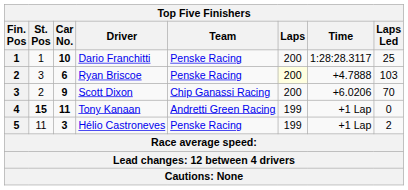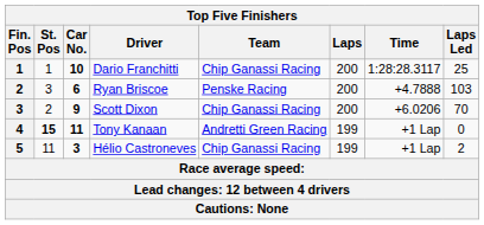 <table class="wikitable" style="font-size:95%;text-align:center">
 <tr>
 <th colspan=9>Top Five Finishers</th>
 </tr>
 <tr>
 <th>Fin.<br>Pos</th>
 <th>St.<br>Pos</th>
 <th>Car<br>No.</th>
 <th>Driver</th>
 <th>Team</th>
 <th>Laps</th>
 <th>Time</th>
 <th>Laps<br>Led</th>
 </tr>
 <tr>
 <th>1</th>
 <td>1</td>
 <td><strong>10</strong></td>
 <td style="text-align:left"> <a href='#'>Dario Franchitti</a></td>
-<td style="text-align:left"><a href='#'>Penske Racing</a></td>
+<td style="text-align:left"><a href='#'>Chip Ganassi Racing</a></td>
 <td>200</td>
 <td align=right>1:28:28.3117</td>
 <td>25</td>
 </tr>
 <tr>
 <th>2</th>
 <td>3</td>
 <td><strong>6</strong></td>
 <td style="text-align:left"> <a href='#'>Ryan Briscoe</a></td>
 <td style="text-align:left"><a href='#'>Penske Racing</a></td>
-<td style="background: lightyellow;">200</td>
+<td>200</td>
 <td align=right>+4.7888</td>
 <td>103</td>
 </tr>
 <tr>
 <th>3</th>
 <td>2</td>
 <td><strong>9</strong></td>
 <td style="text-align:left"> <a href='#'>Scott Dixon</a></td>
 <td style="text-align:left"><a href='#'>Chip Ganassi Racing</a></td>
 <td>200</td>
 <td align=right>+6.0206</td>
 <td>70</td>
 </tr>
 <tr>
 <th>4</th>
 <td><strong>15</strong></td>
 <td><strong>11</strong></td>
 <td style="text-align:left"> <a href='#'>Tony Kanaan</a></td>
 <td style="text-align:left"><a href='#'>Andretti Green Racing</a></td>
 <td>199</td>
 <td align=right>+1 Lap</td>
 <td>0</td>
 </tr>
 <tr>
 <th>5</th>
 <td>11</td>
 <td><strong>3</strong></td>
 <td style="text-align:left"> <a href='#'>Hélio Castroneves</a></td>
-<td style="text-align:left"><a href='#'>Penske Racing</a></td>
+<td style="text-align:left"><a href='#'>Chip Ganassi Racing</a></td>
 <td>199</td>
 <td align=right>+1 Lap</td>
 <td>2</td>
 </tr>
 <tr>
 <th colspan=9>Race average speed: </th>
 </tr>
 <tr>
 <th colspan=9>Lead changes: 12 between 4 drivers</th>
 </tr>
 <tr>
 <th colspan=9>Cautions: None</th>
 </tr>
 </table>
